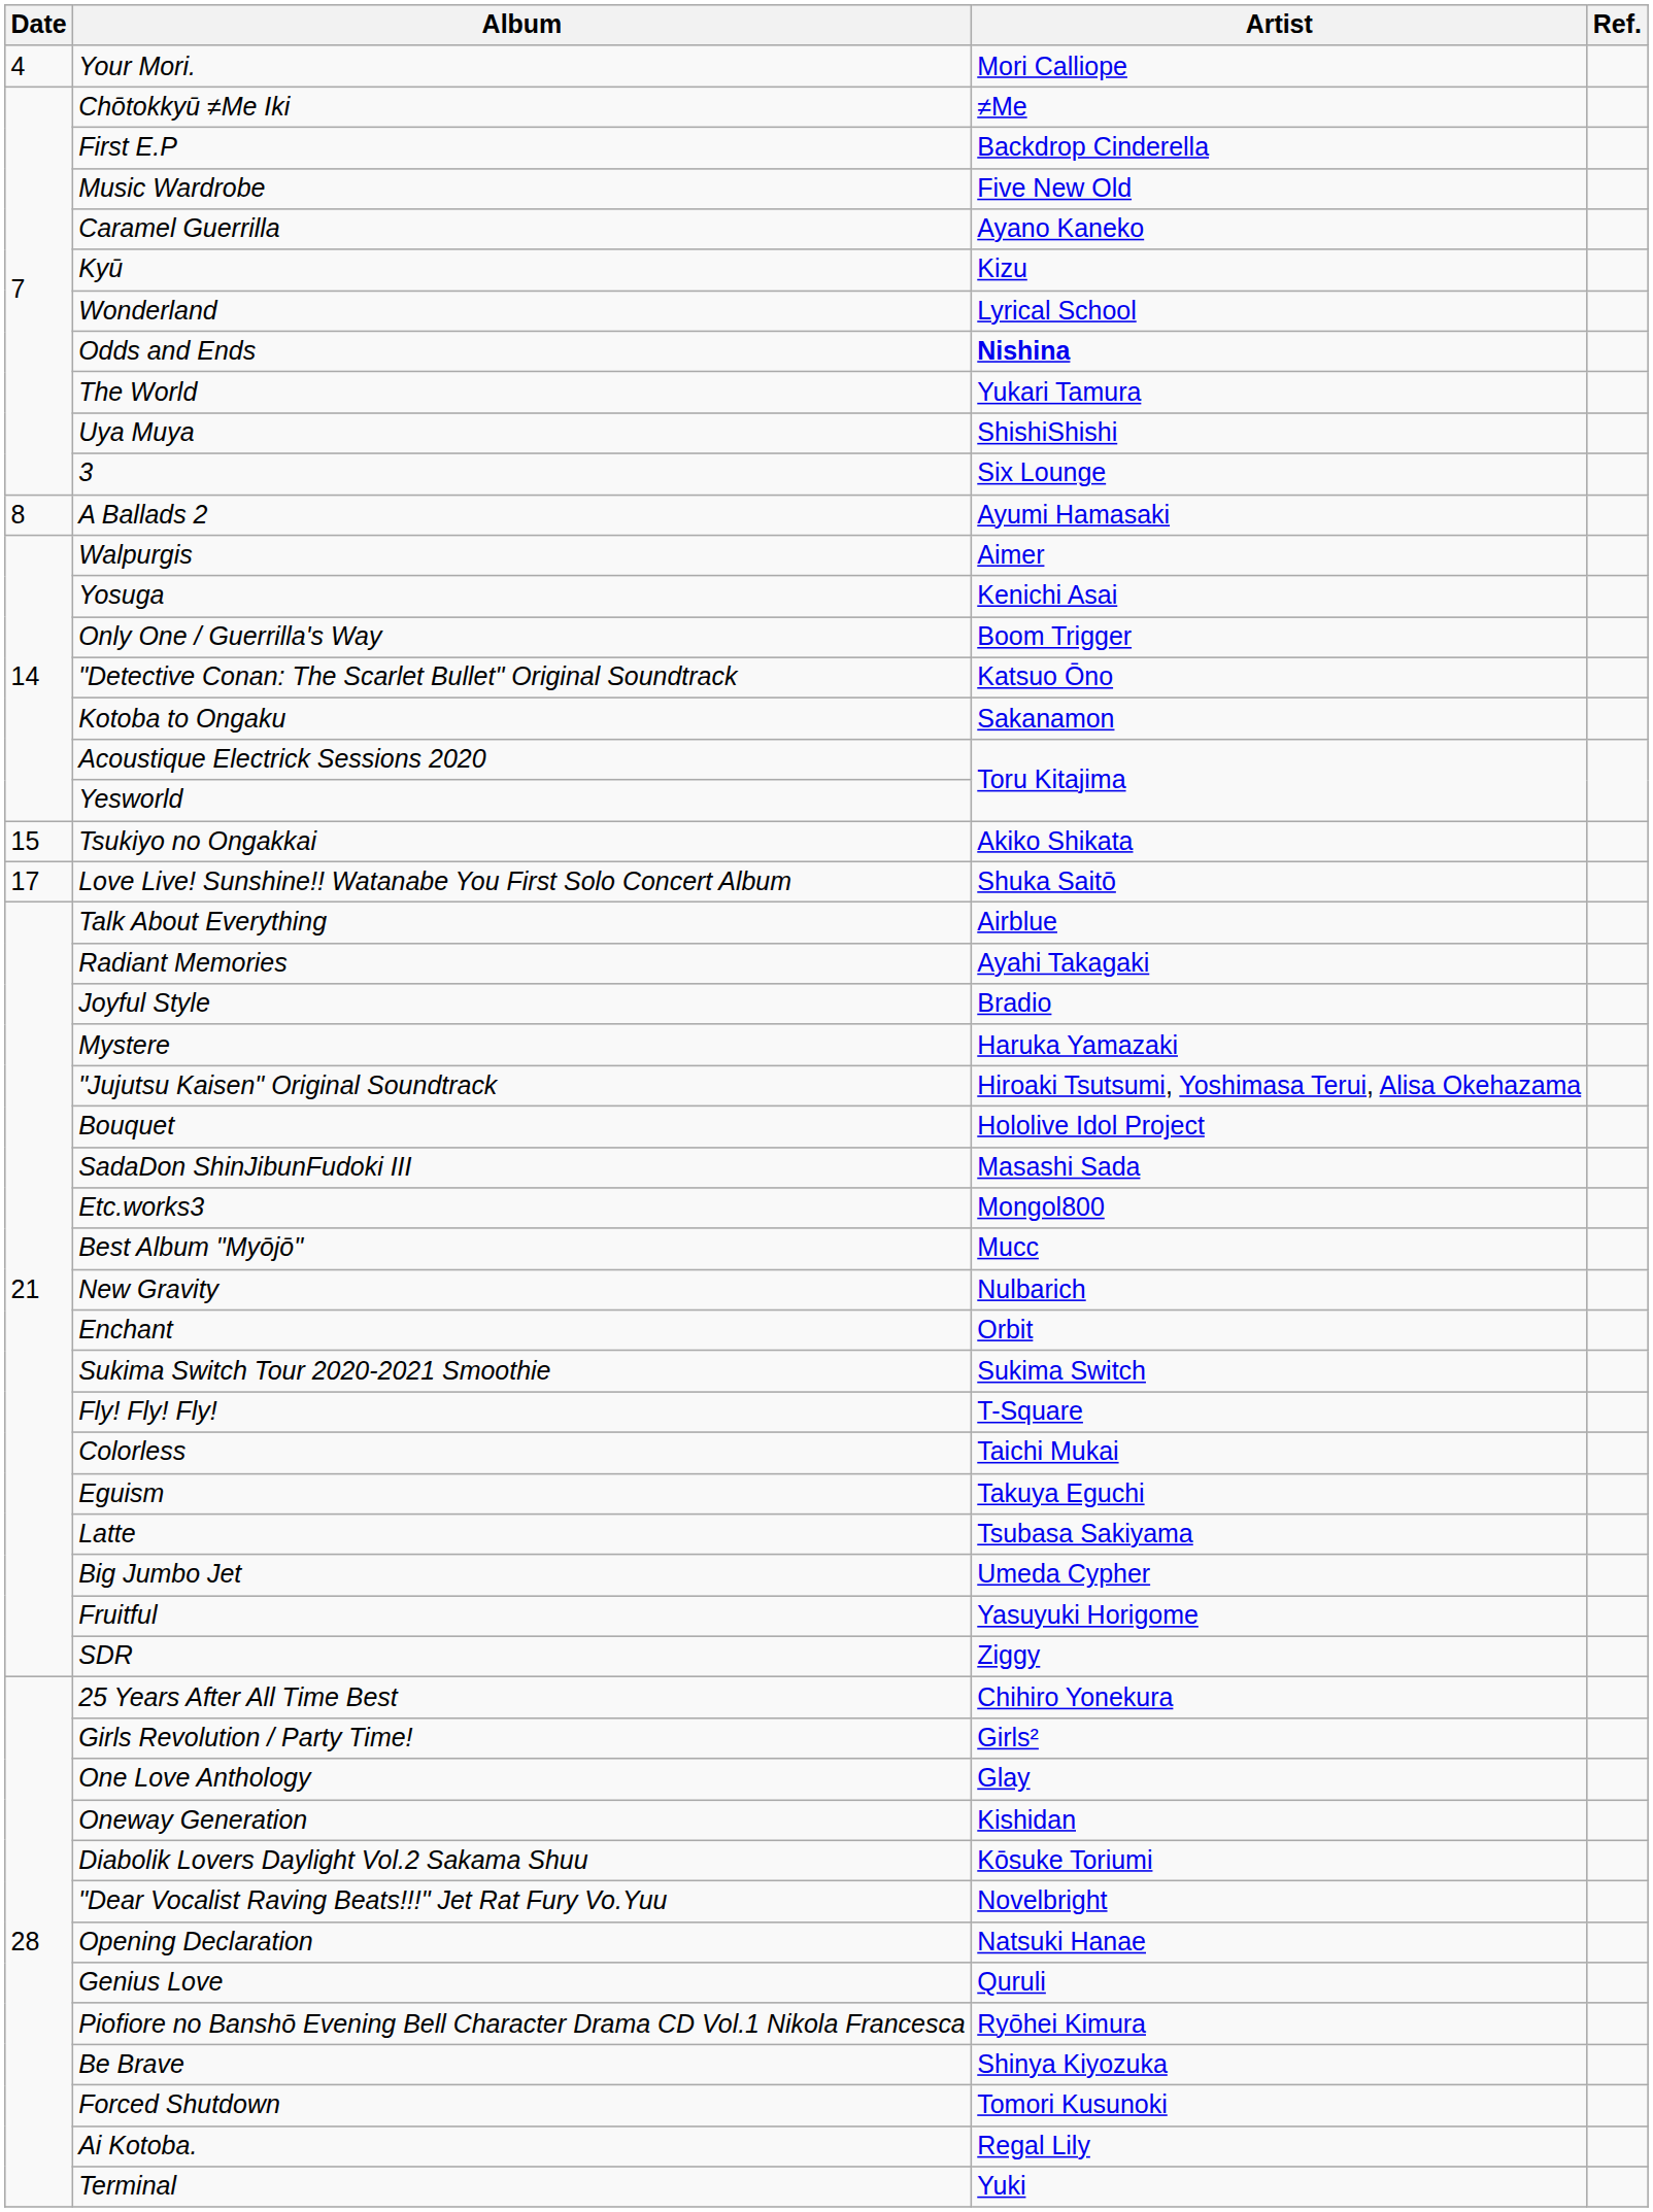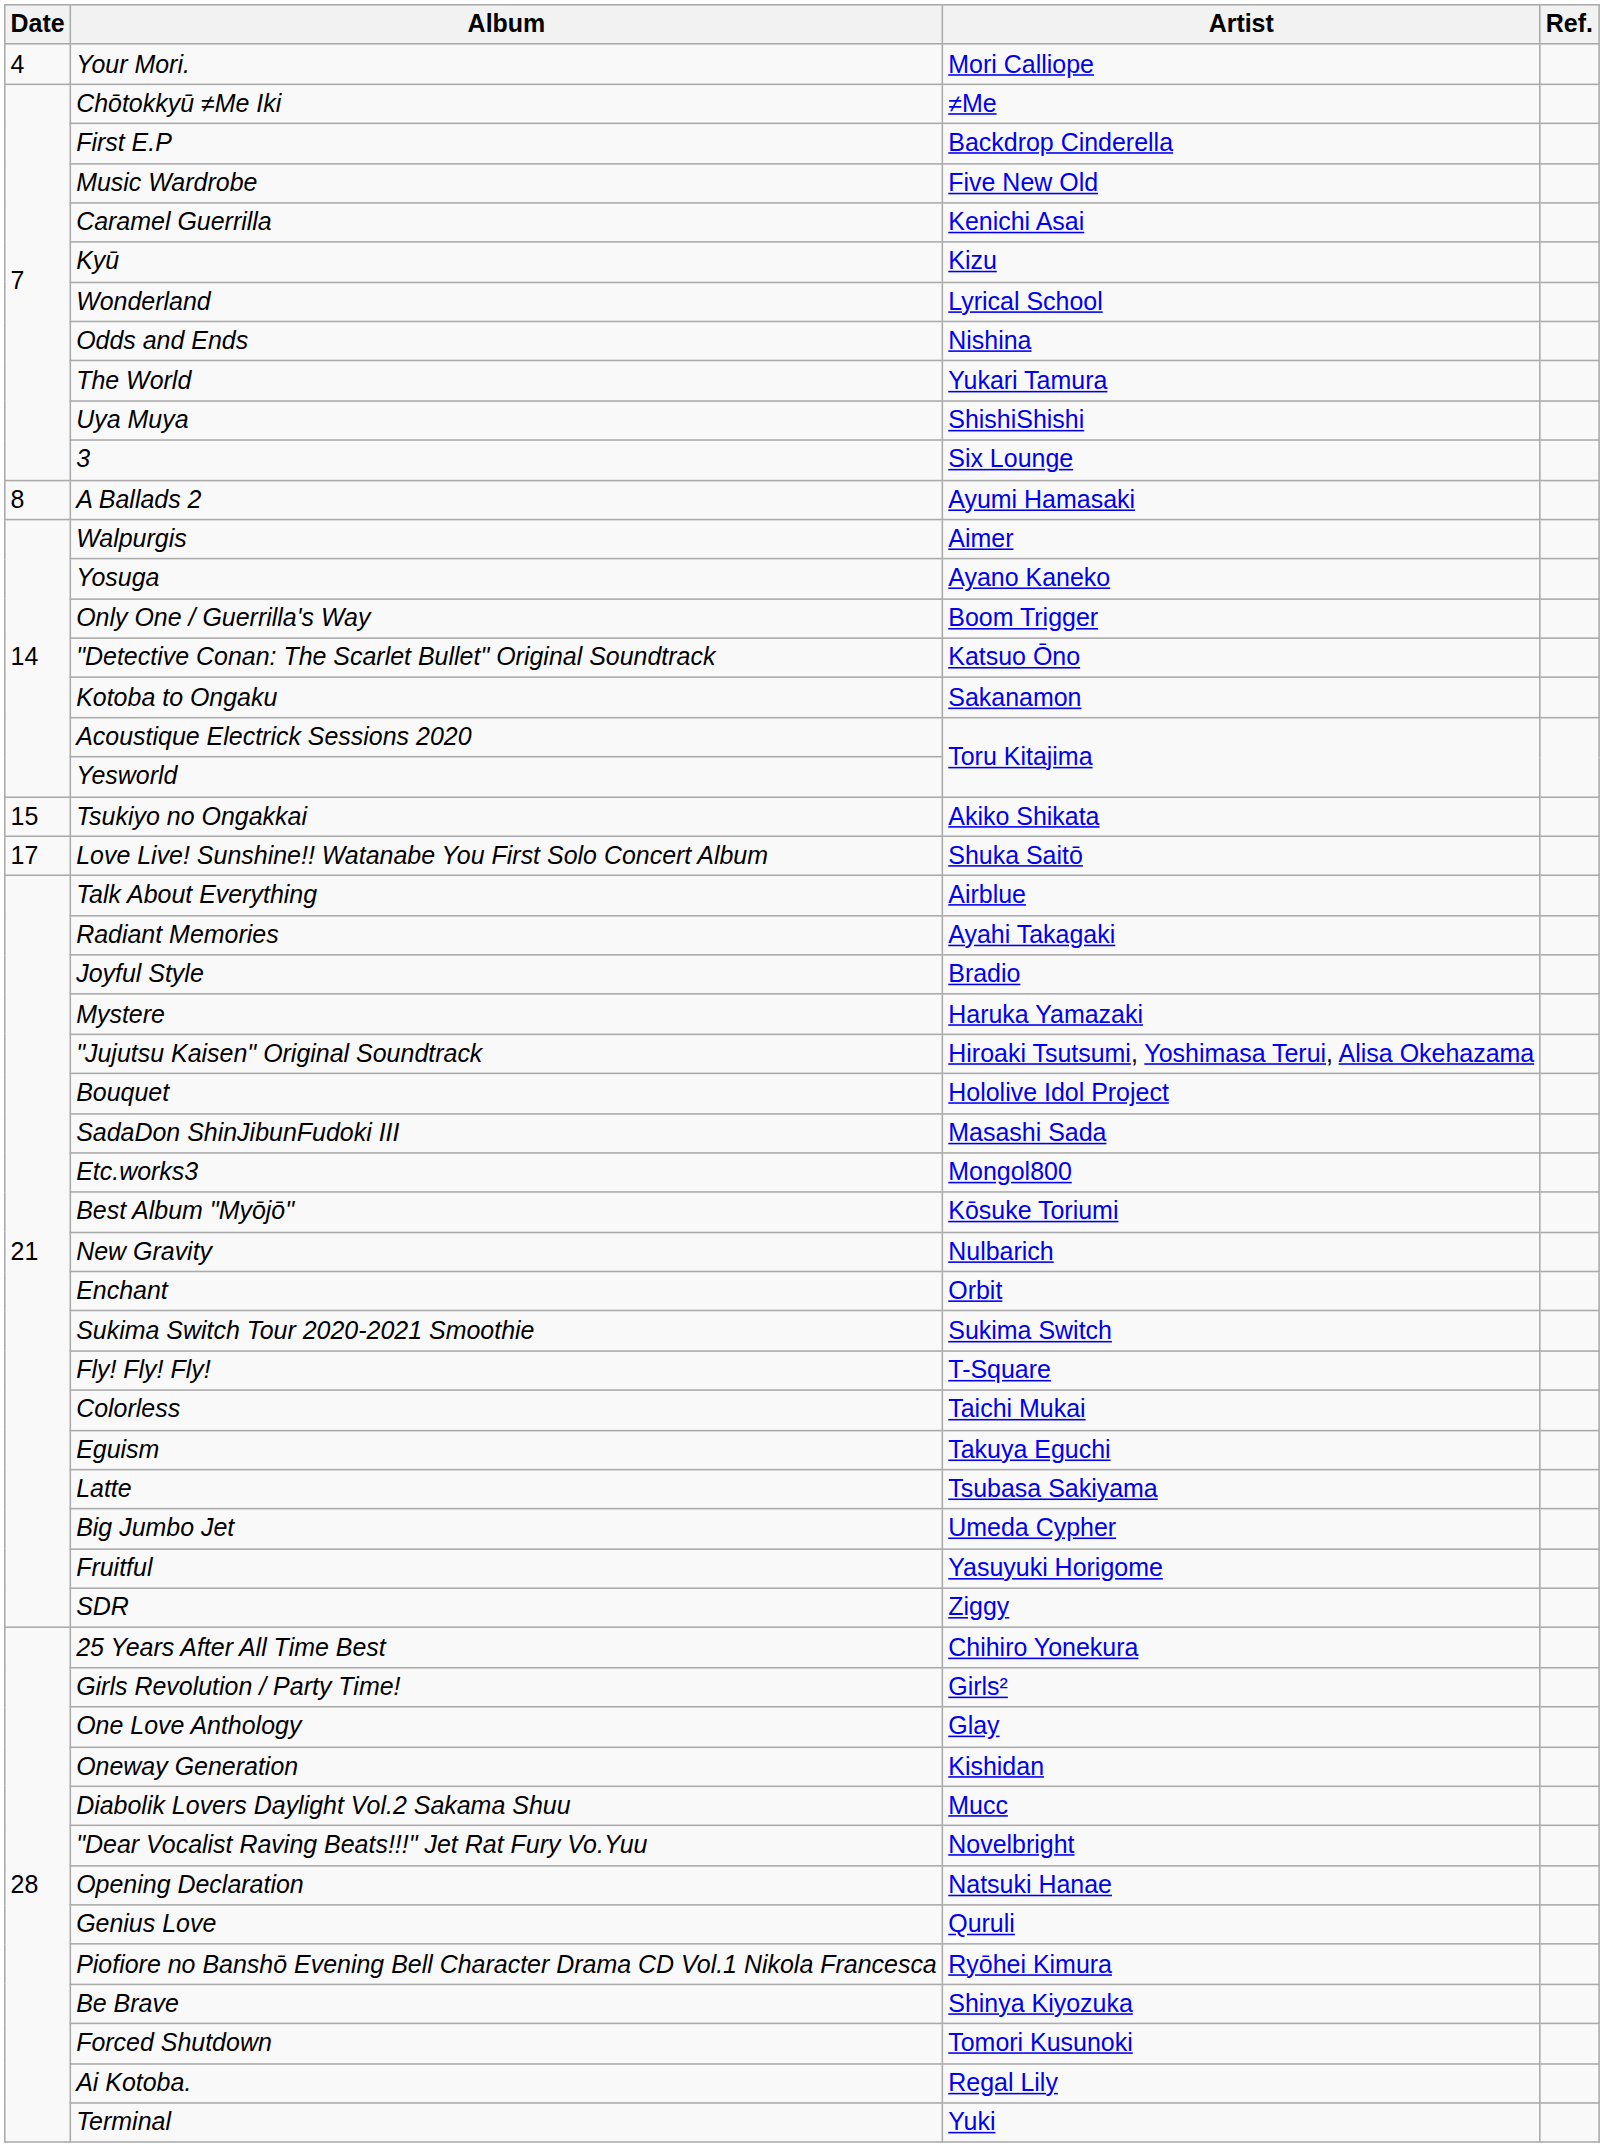 <table class="wikitable">
 <tr>
 <th>Date</th>
 <th>Album</th>
 <th>Artist</th>
 <th>Ref.</th>
 </tr>
 <tr>
 <td>4</td>
 <td><em>Your Mori.</em></td>
 <td><a href='#'>Mori Calliope</a></td>
 <td></td>
 </tr>
 <tr>
 <td rowspan="10">7</td>
 <td><em>Chōtokkyū ≠Me Iki</em></td>
 <td><a href='#'>≠Me</a></td>
 <td></td>
 </tr>
 <tr>
 <td><em>First E.P</em></td>
 <td><a href='#'>Backdrop Cinderella</a></td>
 <td></td>
 </tr>
 <tr>
 <td><em>Music Wardrobe</em></td>
 <td><a href='#'>Five New Old</a></td>
 <td></td>
 </tr>
 <tr>
 <td><em>Caramel Guerrilla</em></td>
-<td><a href='#'>Ayano Kaneko</a></td>
+<td><a href='#'>Kenichi Asai</a></td>
 <td></td>
 </tr>
 <tr>
 <td><em>Kyū</em></td>
 <td><a href='#'>Kizu</a></td>
 <td></td>
 </tr>
 <tr>
 <td><em>Wonderland</em></td>
 <td><a href='#'>Lyrical School</a></td>
 <td></td>
 </tr>
 <tr>
 <td><em>Odds and Ends</em></td>
-<td><strong><a href='#'>Nishina</a></strong></td>
+<td><a href='#'>Nishina</a></td>
 <td></td>
 </tr>
 <tr>
 <td><em>The World</em></td>
 <td><a href='#'>Yukari Tamura</a></td>
 <td></td>
 </tr>
 <tr>
 <td><em>Uya Muya</em></td>
 <td><a href='#'>ShishiShishi</a></td>
 <td></td>
 </tr>
 <tr>
 <td><em>3</em></td>
 <td><a href='#'>Six Lounge</a></td>
 <td></td>
 </tr>
 <tr>
 <td>8</td>
 <td><em>A Ballads 2</em></td>
 <td><a href='#'>Ayumi Hamasaki</a></td>
 <td></td>
 </tr>
 <tr>
 <td rowspan="7">14</td>
 <td><em>Walpurgis</em></td>
 <td><a href='#'>Aimer</a></td>
 <td></td>
 </tr>
 <tr>
 <td><em>Yosuga</em></td>
-<td><a href='#'>Kenichi Asai</a></td>
+<td><a href='#'>Ayano Kaneko</a></td>
 <td></td>
 </tr>
 <tr>
 <td><em>Only One / Guerrilla's Way</em></td>
 <td><a href='#'>Boom Trigger</a></td>
 <td></td>
 </tr>
 <tr>
 <td><em>"Detective Conan: The Scarlet Bullet" Original Soundtrack</em></td>
 <td><a href='#'>Katsuo Ōno</a></td>
 <td></td>
 </tr>
 <tr>
 <td><em>Kotoba to Ongaku</em></td>
 <td><a href='#'>Sakanamon</a></td>
 <td></td>
 </tr>
 <tr>
 <td><em>Acoustique Electrick Sessions 2020</em></td>
 <td rowspan="2"><a href='#'>Toru Kitajima</a></td>
 <td rowspan="2"></td>
 </tr>
 <tr>
 <td><em>Yesworld</em></td>
 </tr>
 <tr>
 <td>15</td>
 <td><em>Tsukiyo no Ongakkai</em></td>
 <td><a href='#'>Akiko Shikata</a></td>
 <td></td>
 </tr>
 <tr>
 <td>17</td>
 <td><em>Love Live! Sunshine!! Watanabe You First Solo Concert Album</em></td>
 <td><a href='#'>Shuka Saitō</a></td>
 <td></td>
 </tr>
 <tr>
 <td rowspan="19">21</td>
 <td><em>Talk About Everything</em></td>
 <td><a href='#'>Airblue</a></td>
 <td></td>
 </tr>
 <tr>
 <td><em>Radiant Memories</em></td>
 <td><a href='#'>Ayahi Takagaki</a></td>
 <td></td>
 </tr>
 <tr>
 <td><em>Joyful Style</em></td>
 <td><a href='#'>Bradio</a></td>
 <td></td>
 </tr>
 <tr>
 <td><em>Mystere</em></td>
 <td><a href='#'>Haruka Yamazaki</a></td>
 <td></td>
 </tr>
 <tr>
 <td><em>"Jujutsu Kaisen" Original Soundtrack</em></td>
 <td><a href='#'>Hiroaki Tsutsumi</a>, <a href='#'>Yoshimasa Terui</a>, <a href='#'>Alisa Okehazama</a></td>
 <td></td>
 </tr>
 <tr>
 <td><em>Bouquet</em></td>
 <td><a href='#'>Hololive Idol Project</a></td>
 <td></td>
 </tr>
 <tr>
 <td><em>SadaDon ShinJibunFudoki III</em></td>
 <td><a href='#'>Masashi Sada</a></td>
 <td></td>
 </tr>
 <tr>
 <td><em>Etc.works3</em></td>
 <td><a href='#'>Mongol800</a></td>
 <td></td>
 </tr>
 <tr>
 <td><em>Best Album "Myōjō"</em></td>
-<td><a href='#'>Mucc</a></td>
+<td><a href='#'>Kōsuke Toriumi</a></td>
 <td></td>
 </tr>
 <tr>
 <td><em>New Gravity</em></td>
 <td><a href='#'>Nulbarich</a></td>
 <td></td>
 </tr>
 <tr>
 <td><em>Enchant</em></td>
 <td><a href='#'>Orbit</a></td>
 <td></td>
 </tr>
 <tr>
 <td><em>Sukima Switch Tour 2020-2021 Smoothie</em></td>
 <td><a href='#'>Sukima Switch</a></td>
 <td></td>
 </tr>
 <tr>
 <td><em>Fly! Fly! Fly!</em></td>
 <td><a href='#'>T-Square</a></td>
 <td></td>
 </tr>
 <tr>
 <td><em>Colorless</em></td>
 <td><a href='#'>Taichi Mukai</a></td>
 <td></td>
 </tr>
 <tr>
 <td><em>Eguism</em></td>
 <td><a href='#'>Takuya Eguchi</a></td>
 <td></td>
 </tr>
 <tr>
 <td><em>Latte</em></td>
 <td><a href='#'>Tsubasa Sakiyama</a></td>
 <td></td>
 </tr>
 <tr>
 <td><em>Big Jumbo Jet</em></td>
 <td><a href='#'>Umeda Cypher</a></td>
 <td></td>
 </tr>
 <tr>
 <td><em>Fruitful</em></td>
 <td><a href='#'>Yasuyuki Horigome</a></td>
 <td></td>
 </tr>
 <tr>
 <td><em>SDR</em></td>
 <td><a href='#'>Ziggy</a></td>
 <td></td>
 </tr>
 <tr>
 <td rowspan="13">28</td>
 <td><em>25 Years After All Time Best</em></td>
 <td><a href='#'>Chihiro Yonekura</a></td>
 <td></td>
 </tr>
 <tr>
 <td><em>Girls Revolution / Party Time!</em></td>
 <td><a href='#'>Girls²</a></td>
 <td></td>
 </tr>
 <tr>
 <td><em>One Love Anthology</em></td>
 <td><a href='#'>Glay</a></td>
 <td></td>
 </tr>
 <tr>
 <td><em>Oneway Generation</em></td>
 <td><a href='#'>Kishidan</a></td>
 <td></td>
 </tr>
 <tr>
 <td><em>Diabolik Lovers Daylight Vol.2 Sakama Shuu</em></td>
-<td><a href='#'>Kōsuke Toriumi</a></td>
+<td><a href='#'>Mucc</a></td>
 <td></td>
 </tr>
 <tr>
 <td><em>"Dear Vocalist Raving Beats!!!" Jet Rat Fury Vo.Yuu</em></td>
 <td><a href='#'>Novelbright</a></td>
 <td></td>
 </tr>
 <tr>
 <td><em>Opening Declaration</em></td>
 <td><a href='#'>Natsuki Hanae</a></td>
 <td></td>
 </tr>
 <tr>
 <td><em>Genius Love</em></td>
 <td><a href='#'>Quruli</a></td>
 <td></td>
 </tr>
 <tr>
 <td><em>Piofiore no Banshō Evening Bell Character Drama CD Vol.1 Nikola Francesca</em></td>
 <td><a href='#'>Ryōhei Kimura</a></td>
 <td></td>
 </tr>
 <tr>
 <td><em>Be Brave</em></td>
 <td><a href='#'>Shinya Kiyozuka</a></td>
 <td></td>
 </tr>
 <tr>
 <td><em>Forced Shutdown</em></td>
 <td><a href='#'>Tomori Kusunoki</a></td>
 <td></td>
 </tr>
 <tr>
 <td><em>Ai Kotoba.</em></td>
 <td><a href='#'>Regal Lily</a></td>
 <td></td>
 </tr>
 <tr>
 <td><em>Terminal</em></td>
 <td><a href='#'>Yuki</a></td>
 <td></td>
 </tr>
 </table>
